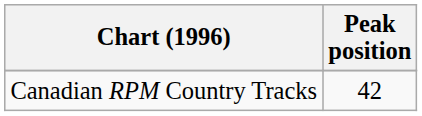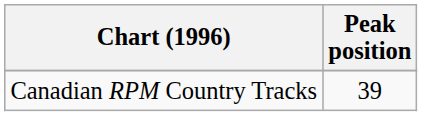 <table class="wikitable sortable">
 <tr>
 <th>Chart (1996)</th>
 <th>Peak<br>position</th>
 </tr>
 <tr>
 </tr>
 <tr>
 <td>Canadian <em>RPM</em> Country Tracks</td>
-<td align="center">42</td>
+<td align="center">39</td>
 </tr>
 </table>
